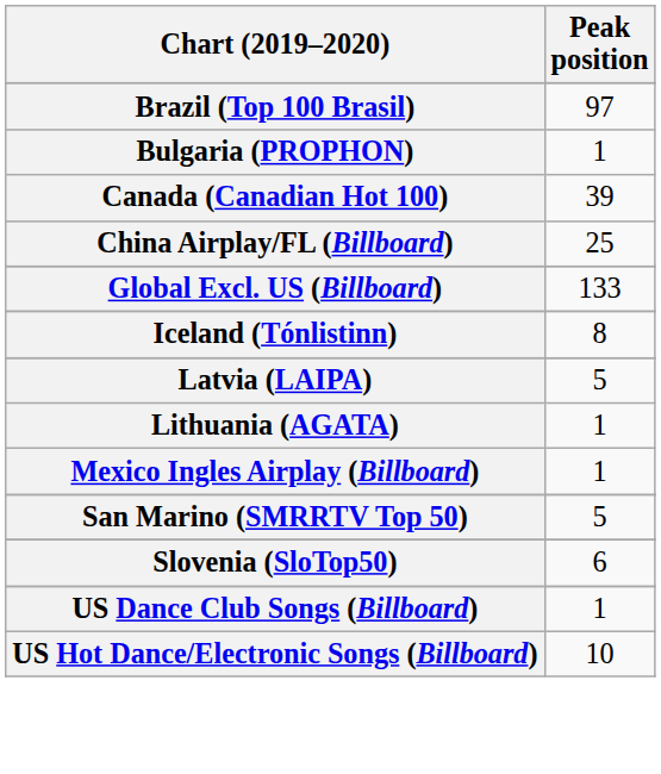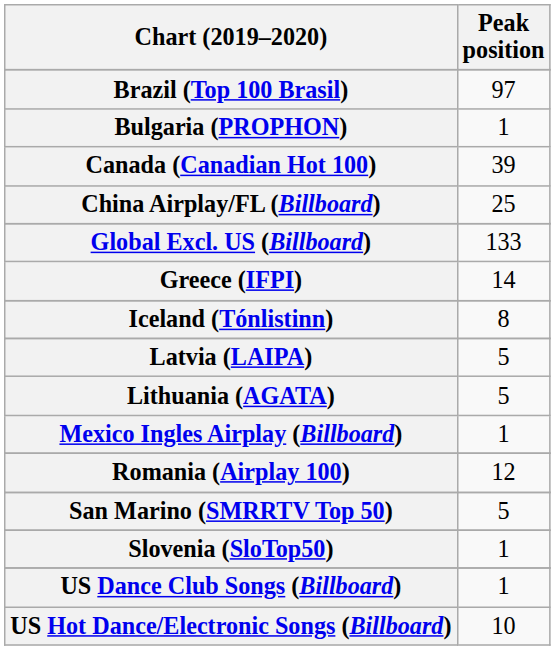 <table class="wikitable sortable plainrowheaders" style="text-align:center">
 <tr>
 <th scope="col">Chart (2019–2020)</th>
 <th scope="col">Peak<br>position</th>
 </tr>
 <tr>
 </tr>
 <tr>
 </tr>
 <tr>
 </tr>
 <tr>
 </tr>
 <tr>
 <th scope="row">Brazil (<a href='#'>Top 100 Brasil</a>)</th>
 <td>97</td>
 </tr>
 <tr>
 <th scope="row">Bulgaria (<a href='#'>PROPHON</a>)</th>
 <td>1</td>
 </tr>
 <tr>
 <th scope="row">Canada (<a href='#'>Canadian Hot 100</a>)</th>
 <td>39</td>
 </tr>
 <tr>
 <th scope="row">China Airplay/FL (<em><a href='#'>Billboard</a></em>)</th>
 <td>25</td>
 </tr>
 <tr>
 </tr>
 <tr>
 </tr>
 <tr>
 </tr>
 <tr>
 </tr>
 <tr>
 </tr>
 <tr>
 </tr>
 <tr>
 <th scope="row"><a href='#'>Global Excl. US</a> (<em><a href='#'>Billboard</a></em>)</th>
 <td>133</td>
 </tr>
 <tr>
+<th scope="row">Greece (<a href='#'>IFPI</a>)</th>
+<td>14</td>
+</tr>
+<tr>
 </tr>
 <tr>
 </tr>
 <tr>
 </tr>
 <tr>
 </tr>
 <tr>
 <th scope="row">Iceland (<a href='#'>Tónlistinn</a>)</th>
 <td>8</td>
 </tr>
 <tr>
 </tr>
 <tr>
 </tr>
 <tr>
 <th scope="row">Latvia (<a href='#'>LAIPA</a>)</th>
 <td>5</td>
 </tr>
 <tr>
 <th scope="row">Lithuania (<a href='#'>AGATA</a>)</th>
-<td>1</td>
+<td>5</td>
 </tr>
 <tr>
 <th scope="row"><a href='#'>Mexico Ingles Airplay</a> (<em><a href='#'>Billboard</a></em>)</th>
 <td>1</td>
 </tr>
 <tr>
 </tr>
 <tr>
 </tr>
 <tr>
 </tr>
 <tr>
 </tr>
 <tr>
 </tr>
 <tr>
 </tr>
 <tr>
+<th scope="row">Romania (<a href='#'>Airplay 100</a>)</th>
+<td>12</td>
+</tr>
+<tr>
 </tr>
 <tr>
 <th scope="row">San Marino (<a href='#'>SMRRTV Top 50</a>)</th>
 <td>5</td>
 </tr>
 <tr>
 </tr>
 <tr>
 </tr>
 <tr>
 </tr>
 <tr>
 <th scope="row">Slovenia (<a href='#'>SloTop50</a>)</th>
-<td>6</td>
+<td>1</td>
 </tr>
 <tr>
 </tr>
 <tr>
 </tr>
 <tr>
 </tr>
 <tr>
 </tr>
 <tr>
 </tr>
 <tr>
 <th scope="row">US <a href='#'>Dance Club Songs</a> (<em><a href='#'>Billboard</a></em>)</th>
 <td>1</td>
 </tr>
 <tr>
 <th scope="row">US <a href='#'>Hot Dance/Electronic Songs</a> (<em><a href='#'>Billboard</a></em>)</th>
 <td>10</td>
 </tr>
 </table>
